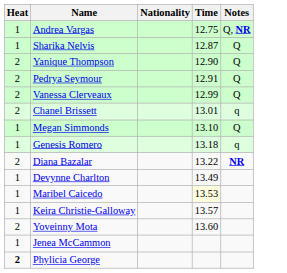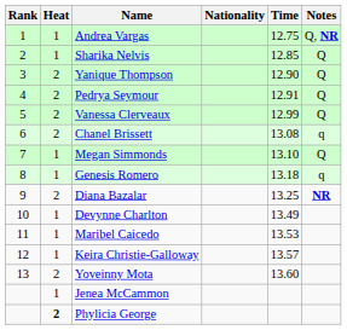 <table class="wikitable sortable" style="text-align:center">
 <tr>
+<th>Rank</th>
 <th>Heat</th>
 <th>Name</th>
 <th>Nationality</th>
 <th>Time</th>
 <th>Notes</th>
 </tr>
 <tr bgcolor=ccffcc>
 <td>1</td>
+<td>1</td>
 <td align=left><a href='#'>Andrea Vargas</a></td>
 <td align=left></td>
 <td>12.75</td>
 <td>Q, <strong><a href='#'>NR</a></strong></td>
 </tr>
 <tr bgcolor=ccffcc>
+<td>2</td>
 <td>1</td>
 <td align=left><a href='#'>Sharika Nelvis</a></td>
 <td align=left></td>
-<td>12.87</td>
+<td>12.85</td>
 <td>Q</td>
 </tr>
 <tr bgcolor=ccffcc>
+<td>3</td>
 <td>2</td>
 <td align=left><a href='#'>Yanique Thompson</a></td>
 <td align=left></td>
 <td>12.90</td>
 <td>Q</td>
 </tr>
 <tr bgcolor=ccffcc>
+<td>4</td>
 <td>2</td>
 <td align=left><a href='#'>Pedrya Seymour</a></td>
 <td align=left></td>
 <td>12.91</td>
 <td>Q</td>
 </tr>
 <tr bgcolor=ccffcc>
+<td>5</td>
 <td>2</td>
 <td align=left><a href='#'>Vanessa Clerveaux</a></td>
 <td align=left></td>
 <td>12.99</td>
 <td>Q</td>
 </tr>
 <tr bgcolor=ddffdd>
+<td>6</td>
 <td>2</td>
 <td align=left><a href='#'>Chanel Brissett</a></td>
 <td align=left></td>
-<td>13.01</td>
+<td>13.08</td>
 <td>q</td>
 </tr>
 <tr bgcolor=ccffcc>
+<td>7</td>
 <td>1</td>
 <td align=left><a href='#'>Megan Simmonds</a></td>
 <td align=left></td>
 <td>13.10</td>
 <td>Q</td>
 </tr>
 <tr bgcolor=ddffdd>
+<td>8</td>
 <td>1</td>
 <td align=left><a href='#'>Genesis Romero</a></td>
 <td align=left></td>
 <td>13.18</td>
 <td>q</td>
 </tr>
 <tr>
+<td>9</td>
 <td>2</td>
 <td align=left><a href='#'>Diana Bazalar</a></td>
 <td align=left></td>
-<td>13.22</td>
+<td>13.25</td>
 <td><strong><a href='#'>NR</a></strong></td>
 </tr>
 <tr>
+<td>10</td>
 <td>1</td>
 <td align=left><a href='#'>Devynne Charlton</a></td>
 <td align=left></td>
 <td>13.49</td>
 <td></td>
 </tr>
 <tr>
+<td>11</td>
 <td>1</td>
 <td align=left><a href='#'>Maribel Caicedo</a></td>
 <td align=left></td>
-<td style="background: lightyellow;">13.53</td>
+<td>13.53</td>
 <td></td>
 </tr>
 <tr>
+<td>12</td>
 <td>1</td>
 <td align=left><a href='#'>Keira Christie-Galloway</a></td>
 <td align=left></td>
 <td>13.57</td>
 <td></td>
 </tr>
 <tr>
+<td>13</td>
 <td>2</td>
 <td align=left><a href='#'>Yoveinny Mota</a></td>
 <td align=left></td>
 <td>13.60</td>
 <td></td>
 </tr>
 <tr>
+<td></td>
 <td>1</td>
 <td align=left><a href='#'>Jenea McCammon</a></td>
 <td align=left></td>
 <td></td>
 <td></td>
 </tr>
 <tr>
+<td></td>
 <td><strong>2</strong></td>
 <td align=left><a href='#'>Phylicia George</a></td>
 <td align=left></td>
 <td></td>
 <td></td>
 </tr>
 </table>
